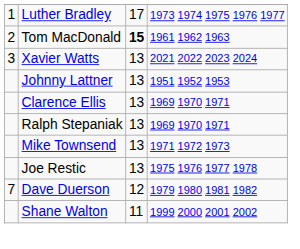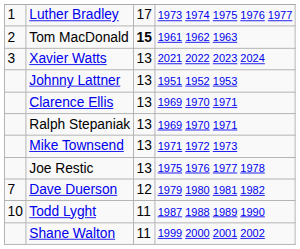 <table class="wikitable">
 <tr>
 </tr>
 <tr>
 <td>1</td>
 <td><a href='#'>Luther Bradley</a></td>
 <td>17</td>
 <td style="font-size:80%;"><a href='#'>1973</a> <a href='#'>1974</a> <a href='#'>1975</a> <a href='#'>1976</a> <a href='#'>1977</a></td>
 </tr>
 <tr>
 <td>2</td>
 <td>Tom MacDonald</td>
 <td><strong>15</strong></td>
 <td style="font-size:80%;"><a href='#'>1961</a> <a href='#'>1962</a> <a href='#'>1963</a></td>
 </tr>
 <tr>
 <td>3</td>
 <td><a href='#'>Xavier Watts</a></td>
 <td>13</td>
 <td style="font-size:80%;"><a href='#'>2021</a> <a href='#'>2022</a> <a href='#'>2023</a> <a href='#'>2024</a></td>
 </tr>
 <tr>
 <td></td>
 <td><a href='#'>Johnny Lattner</a></td>
 <td>13</td>
 <td style="font-size:80%;"><a href='#'>1951</a> <a href='#'>1952</a> <a href='#'>1953</a></td>
 </tr>
 <tr>
 <td></td>
 <td><a href='#'>Clarence Ellis</a></td>
 <td>13</td>
 <td style="font-size:80%;"><a href='#'>1969</a> <a href='#'>1970</a> <a href='#'>1971</a></td>
 </tr>
 <tr>
 <td></td>
 <td>Ralph Stepaniak</td>
 <td>13</td>
 <td style="font-size:80%;"><a href='#'>1969</a> <a href='#'>1970</a> <a href='#'>1971</a></td>
 </tr>
 <tr>
 <td></td>
 <td><a href='#'>Mike Townsend</a></td>
 <td>13</td>
 <td style="font-size:80%;"><a href='#'>1971</a> <a href='#'>1972</a> <a href='#'>1973</a></td>
 </tr>
 <tr>
 <td></td>
 <td>Joe Restic</td>
 <td>13</td>
 <td style="font-size:80%;"><a href='#'>1975</a> <a href='#'>1976</a> <a href='#'>1977</a> <a href='#'>1978</a></td>
 </tr>
 <tr>
 <td>7</td>
 <td><a href='#'>Dave Duerson</a></td>
 <td>12</td>
 <td style="font-size:80%;"><a href='#'>1979</a> <a href='#'>1980</a> <a href='#'>1981</a> <a href='#'>1982</a></td>
 </tr>
 <tr>
+<td>10</td>
+<td><a href='#'>Todd Lyght</a></td>
+<td>11</td>
+<td style="font-size:80%;"><a href='#'>1987</a> <a href='#'>1988</a> <a href='#'>1989</a> <a href='#'>1990</a></td>
+</tr>
+<tr>
 <td></td>
 <td><a href='#'>Shane Walton</a></td>
 <td>11</td>
 <td style="font-size:80%;"><a href='#'>1999</a> <a href='#'>2000</a> <a href='#'>2001</a> <a href='#'>2002</a></td>
 </tr>
 </table>
